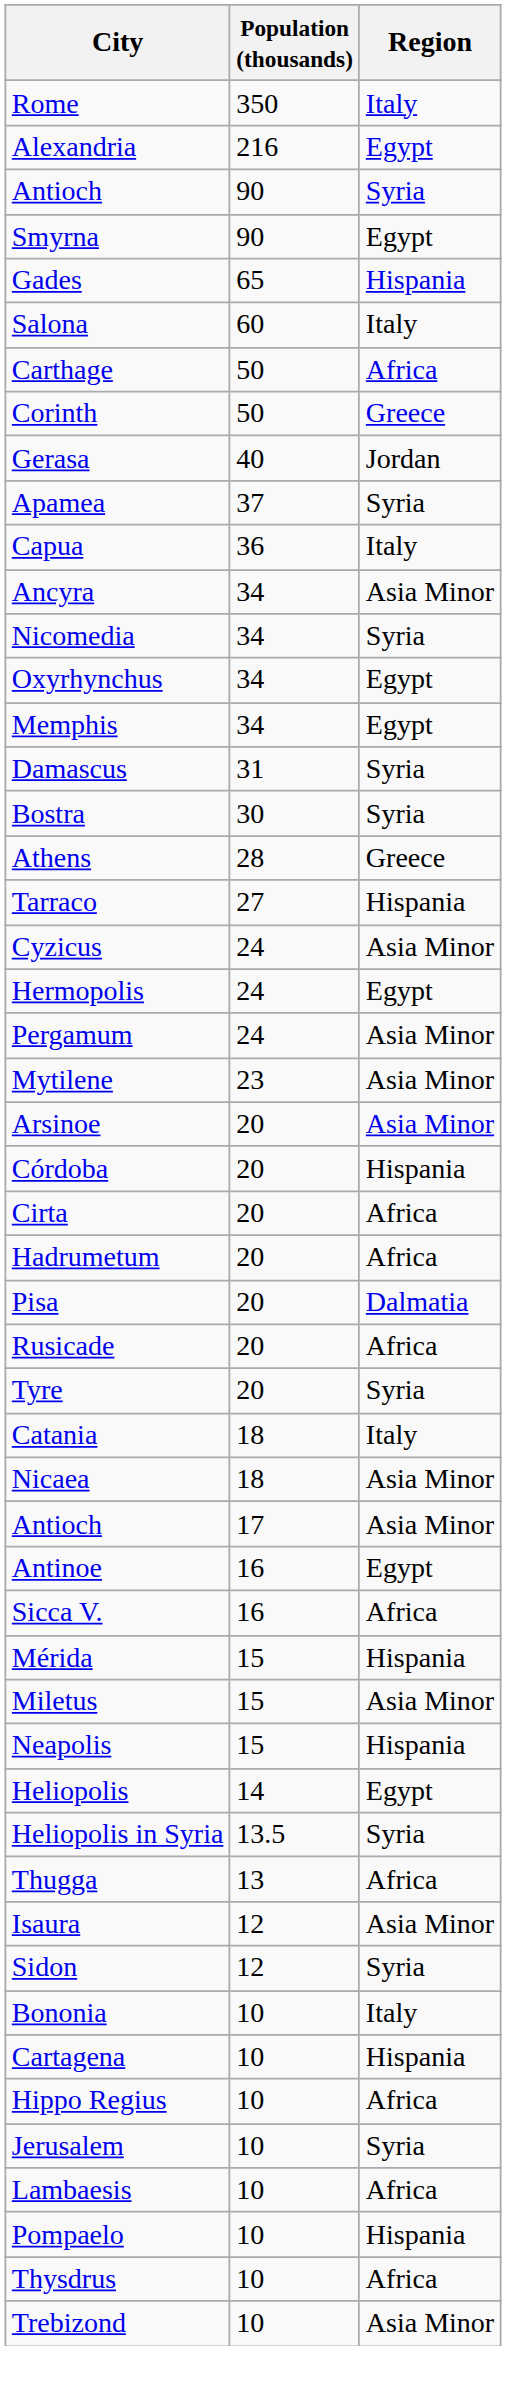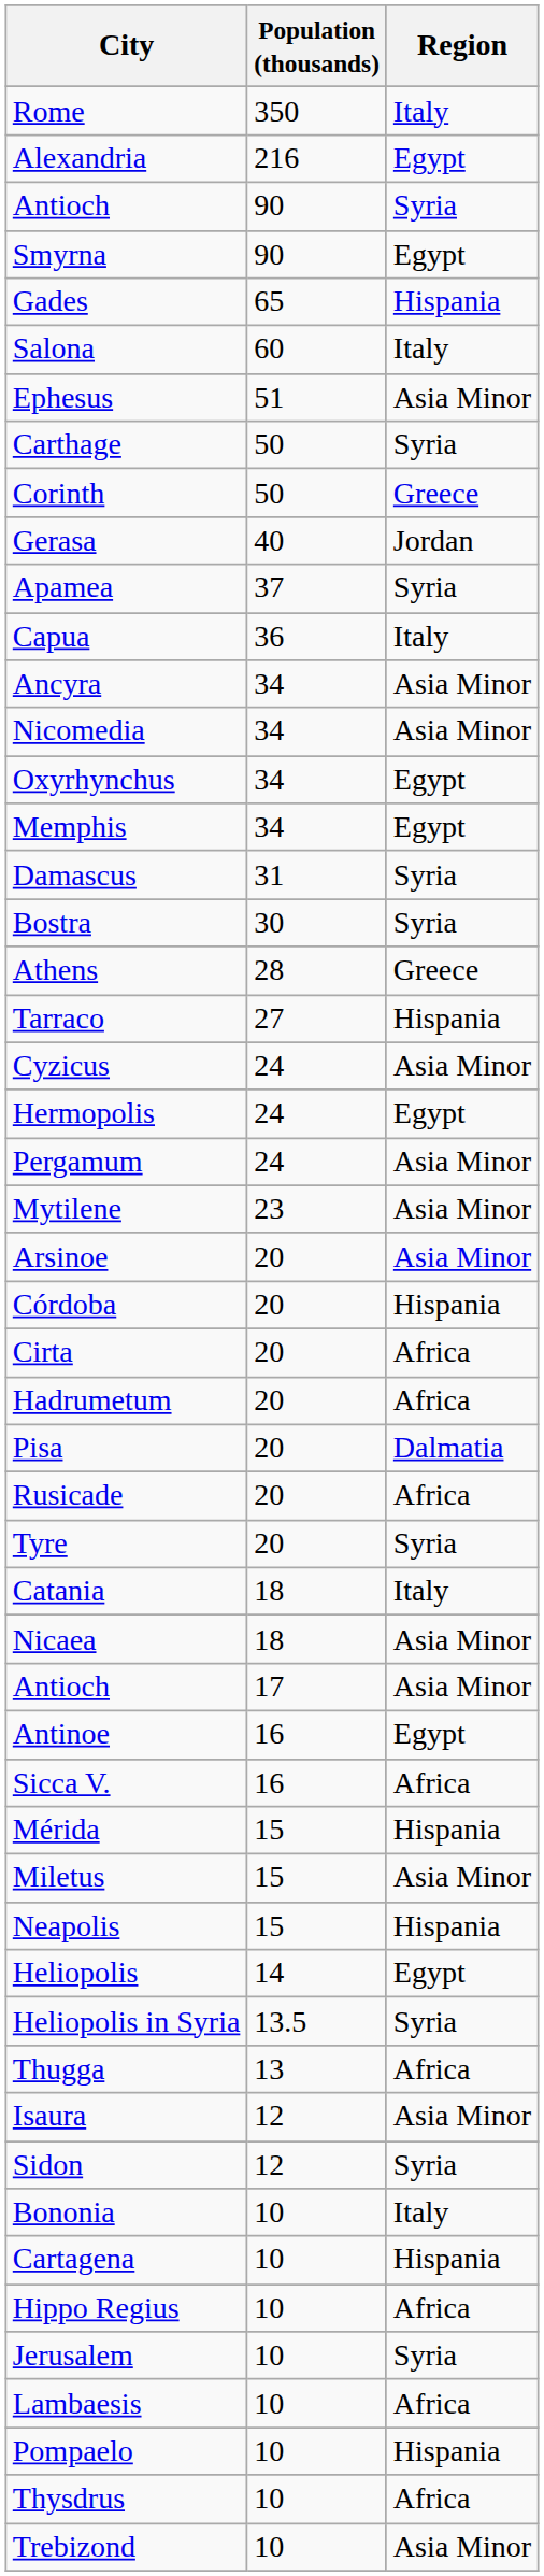 <table class="wikitable sortable" style="margin:1em auto;">
 <tr>
 <th>City</th>
 <th><small>Population</small><br><small>(thousands)</small></th>
 <th>Region</th>
 </tr>
 <tr>
 <td><a href='#'>Rome</a></td>
 <td>350</td>
 <td><a href='#'>Italy</a></td>
 </tr>
 <tr>
 <td><a href='#'>Alexandria</a></td>
 <td>216</td>
 <td><a href='#'>Egypt</a></td>
 </tr>
 <tr>
 <td><a href='#'>Antioch</a></td>
 <td>90</td>
 <td><a href='#'>Syria</a></td>
 </tr>
 <tr>
 <td><a href='#'>Smyrna</a></td>
 <td>90</td>
 <td>Egypt</td>
 </tr>
 <tr>
 <td><a href='#'>Gades</a></td>
 <td>65</td>
 <td><a href='#'>Hispania</a></td>
 </tr>
 <tr>
 <td><a href='#'>Salona</a></td>
 <td>60</td>
 <td>Italy</td>
 </tr>
 <tr>
+<td><a href='#'>Ephesus</a></td>
+<td>51</td>
+<td>Asia Minor</td>
+</tr>
+<tr>
 <td><a href='#'>Carthage</a></td>
 <td>50</td>
-<td><a href='#'>Africa</a></td>
+<td>Syria</td>
 </tr>
 <tr>
 <td><a href='#'>Corinth</a></td>
 <td>50</td>
 <td><a href='#'>Greece</a></td>
 </tr>
 <tr>
 <td><a href='#'>Gerasa</a></td>
 <td>40</td>
 <td>Jordan</td>
 </tr>
 <tr>
 <td><a href='#'>Apamea</a></td>
 <td>37</td>
 <td>Syria</td>
 </tr>
 <tr>
 <td><a href='#'>Capua</a></td>
 <td>36</td>
 <td>Italy</td>
 </tr>
 <tr>
 <td><a href='#'>Ancyra</a></td>
 <td>34</td>
 <td>Asia Minor</td>
 </tr>
 <tr>
 <td><a href='#'>Nicomedia</a></td>
 <td>34</td>
-<td>Syria</td>
+<td>Asia Minor</td>
 </tr>
 <tr>
 <td><a href='#'>Oxyrhynchus</a></td>
 <td>34</td>
 <td>Egypt</td>
 </tr>
 <tr>
 <td><a href='#'>Memphis</a></td>
 <td>34</td>
 <td>Egypt</td>
 </tr>
 <tr>
 <td><a href='#'>Damascus</a></td>
 <td>31</td>
 <td>Syria</td>
 </tr>
 <tr>
 <td><a href='#'>Bostra</a></td>
 <td>30</td>
 <td>Syria</td>
 </tr>
 <tr>
 <td><a href='#'>Athens</a></td>
 <td>28</td>
 <td>Greece</td>
 </tr>
 <tr>
 <td><a href='#'>Tarraco</a></td>
 <td>27</td>
 <td>Hispania</td>
 </tr>
 <tr>
 <td><a href='#'>Cyzicus</a></td>
 <td>24</td>
 <td>Asia Minor</td>
 </tr>
 <tr>
 <td><a href='#'>Hermopolis</a></td>
 <td>24</td>
 <td>Egypt</td>
 </tr>
 <tr>
 <td><a href='#'>Pergamum</a></td>
 <td>24</td>
 <td>Asia Minor</td>
 </tr>
 <tr>
 <td><a href='#'>Mytilene</a></td>
 <td>23</td>
 <td>Asia Minor</td>
 </tr>
 <tr>
 <td><a href='#'>Arsinoe</a></td>
 <td>20</td>
 <td><a href='#'>Asia Minor</a></td>
 </tr>
 <tr>
 <td><a href='#'>Córdoba</a></td>
 <td>20</td>
 <td>Hispania</td>
 </tr>
 <tr>
 <td><a href='#'>Cirta</a></td>
 <td>20</td>
 <td>Africa</td>
 </tr>
 <tr>
 <td><a href='#'>Hadrumetum</a></td>
 <td>20</td>
 <td>Africa</td>
 </tr>
 <tr>
 <td><a href='#'>Pisa</a></td>
 <td>20</td>
 <td><a href='#'>Dalmatia</a></td>
 </tr>
 <tr>
 <td><a href='#'>Rusicade</a></td>
 <td>20</td>
 <td>Africa</td>
 </tr>
 <tr>
 <td><a href='#'>Tyre</a></td>
 <td>20</td>
 <td>Syria</td>
 </tr>
 <tr>
 <td><a href='#'>Catania</a></td>
 <td>18</td>
 <td>Italy</td>
 </tr>
 <tr>
 <td><a href='#'>Nicaea</a></td>
 <td>18</td>
 <td>Asia Minor</td>
 </tr>
 <tr>
 <td><a href='#'>Antioch</a></td>
 <td>17</td>
 <td>Asia Minor</td>
 </tr>
 <tr>
 <td><a href='#'>Antinoe</a></td>
 <td>16</td>
 <td>Egypt</td>
 </tr>
 <tr>
 <td><a href='#'>Sicca V.</a></td>
 <td>16</td>
 <td>Africa</td>
 </tr>
 <tr>
 <td><a href='#'>Mérida</a></td>
 <td>15</td>
 <td>Hispania</td>
 </tr>
 <tr>
 <td><a href='#'>Miletus</a></td>
 <td>15</td>
 <td>Asia Minor</td>
 </tr>
 <tr>
 <td><a href='#'>Neapolis</a></td>
 <td>15</td>
 <td>Hispania</td>
 </tr>
 <tr>
 <td><a href='#'>Heliopolis</a></td>
 <td>14</td>
 <td>Egypt</td>
 </tr>
 <tr>
 <td><a href='#'>Heliopolis in Syria</a></td>
 <td>13.5</td>
 <td>Syria</td>
 </tr>
 <tr>
 <td><a href='#'>Thugga</a></td>
 <td>13</td>
 <td>Africa</td>
 </tr>
 <tr>
 <td><a href='#'>Isaura</a></td>
 <td>12</td>
 <td>Asia Minor</td>
 </tr>
 <tr>
 <td><a href='#'>Sidon</a></td>
 <td>12</td>
 <td>Syria</td>
 </tr>
 <tr>
 <td><a href='#'>Bononia</a></td>
 <td>10</td>
 <td>Italy</td>
 </tr>
 <tr>
 <td><a href='#'>Cartagena</a></td>
 <td>10</td>
 <td>Hispania</td>
 </tr>
 <tr>
 <td><a href='#'>Hippo Regius</a></td>
 <td>10</td>
 <td>Africa</td>
 </tr>
 <tr>
 <td><a href='#'>Jerusalem</a></td>
 <td>10</td>
 <td>Syria</td>
 </tr>
 <tr>
 <td><a href='#'>Lambaesis</a></td>
 <td>10</td>
 <td>Africa</td>
 </tr>
 <tr>
 <td><a href='#'>Pompaelo</a></td>
 <td>10</td>
 <td>Hispania</td>
 </tr>
 <tr>
 <td><a href='#'>Thysdrus</a></td>
 <td>10</td>
 <td>Africa</td>
 </tr>
 <tr>
 <td><a href='#'>Trebizond</a></td>
 <td>10</td>
 <td>Asia Minor</td>
 </tr>
 </table>
